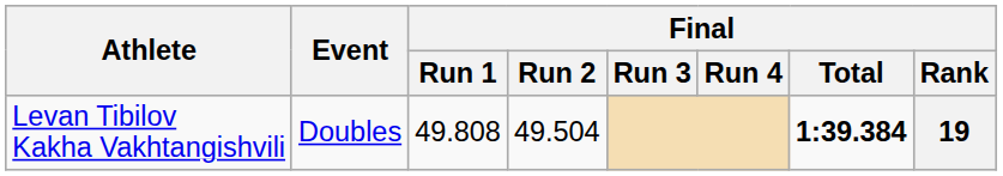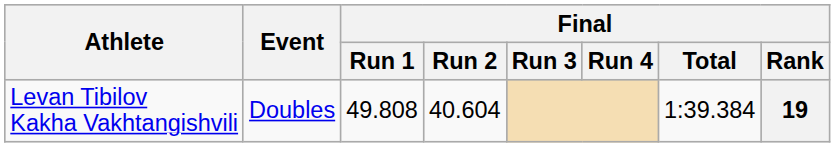 <table class="wikitable" style="font-size:90%">
 <tr>
 <th rowspan="2">Athlete</th>
 <th rowspan="2">Event</th>
 <th colspan="6">Final</th>
 </tr>
 <tr>
 <th>Run 1</th>
 <th>Run 2</th>
 <th>Run 3</th>
 <th>Run 4</th>
 <th>Total</th>
 <th>Rank</th>
 </tr>
 <tr>
 <td><a href='#'>Levan Tibilov</a><br><a href='#'>Kakha Vakhtangishvili</a></td>
 <td><a href='#'>Doubles</a></td>
 <td align="center">49.808</td>
-<td align="center">49.504</td>
+<td align="center">40.604</td>
 <td align="center" colspan=2 bgcolor="wheat"></td>
-<td align="center"><strong>1:39.384</strong></td>
+<td align="center">1:39.384</td>
 <th align="center">19</th>
 </tr>
 </table>
